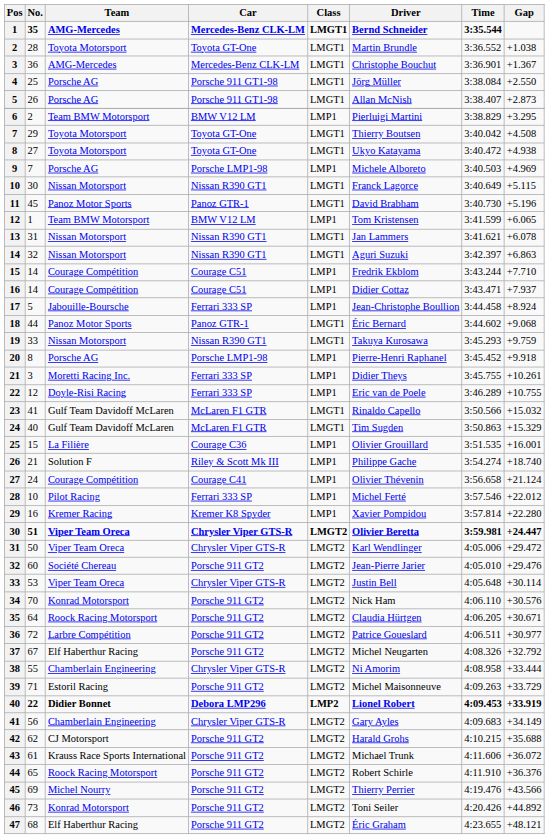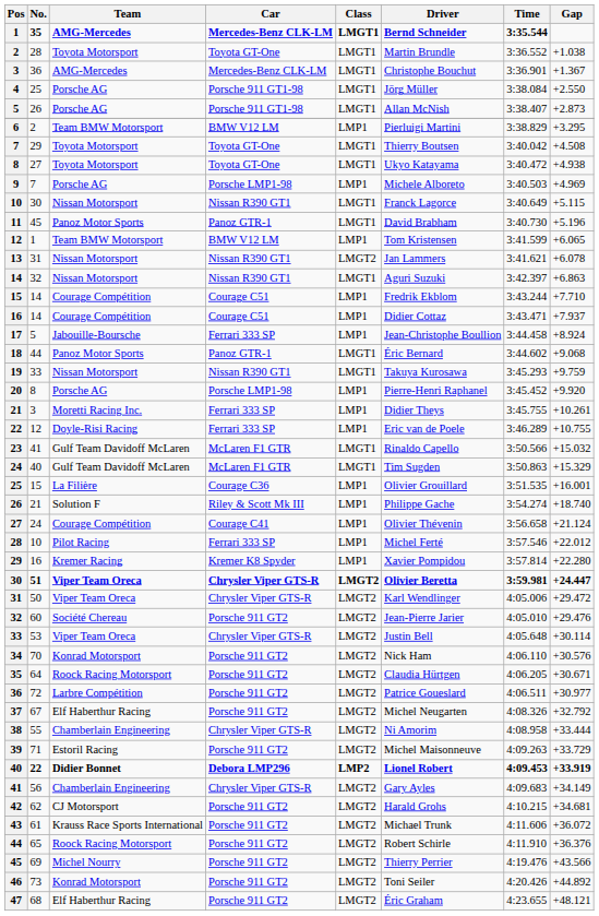 <table class="wikitable" style="font-size: 85%;">
 <tr>
 <th>Pos</th>
 <th>No.</th>
 <th>Team</th>
 <th>Car</th>
 <th>Class</th>
 <th>Driver</th>
 <th>Time</th>
 <th>Gap</th>
 </tr>
 <tr style="font-weight:bold">
 <th>1</th>
 <td>35</td>
 <td><a href='#'>AMG-Mercedes</a></td>
 <td><a href='#'>Mercedes-Benz CLK-LM</a></td>
 <td>LMGT1</td>
 <td><a href='#'>Bernd Schneider</a></td>
 <td>3:35.544</td>
 <td></td>
 </tr>
 <tr>
 <th>2</th>
 <td>28</td>
 <td><a href='#'>Toyota Motorsport</a></td>
 <td><a href='#'>Toyota GT-One</a></td>
 <td>LMGT1</td>
 <td><a href='#'>Martin Brundle</a></td>
 <td>3:36.552</td>
 <td>+1.038</td>
 </tr>
 <tr>
 <th>3</th>
 <td>36</td>
 <td><a href='#'>AMG-Mercedes</a></td>
 <td><a href='#'>Mercedes-Benz CLK-LM</a></td>
 <td>LMGT1</td>
 <td><a href='#'>Christophe Bouchut</a></td>
 <td>3:36.901</td>
 <td>+1.367</td>
 </tr>
 <tr>
 <th>4</th>
 <td>25</td>
 <td><a href='#'>Porsche AG</a></td>
 <td><a href='#'>Porsche 911 GT1-98</a></td>
 <td>LMGT1</td>
 <td><a href='#'>Jörg Müller</a></td>
 <td>3:38.084</td>
 <td>+2.550</td>
 </tr>
 <tr>
 <th>5</th>
 <td>26</td>
 <td><a href='#'>Porsche AG</a></td>
 <td><a href='#'>Porsche 911 GT1-98</a></td>
 <td>LMGT1</td>
 <td><a href='#'>Allan McNish</a></td>
 <td>3:38.407</td>
 <td>+2.873</td>
 </tr>
 <tr style="font-weight:bold">
 </tr>
 <tr>
 <th>6</th>
 <td>2</td>
 <td><a href='#'>Team BMW Motorsport</a></td>
 <td><a href='#'>BMW V12 LM</a></td>
 <td>LMP1</td>
 <td><a href='#'>Pierluigi Martini</a></td>
 <td>3:38.829</td>
 <td>+3.295</td>
 </tr>
 <tr>
 <th>7</th>
 <td>29</td>
 <td><a href='#'>Toyota Motorsport</a></td>
 <td><a href='#'>Toyota GT-One</a></td>
 <td>LMGT1</td>
 <td><a href='#'>Thierry Boutsen</a></td>
 <td>3:40.042</td>
 <td>+4.508</td>
 </tr>
 <tr>
 <th>8</th>
 <td>27</td>
 <td><a href='#'>Toyota Motorsport</a></td>
 <td><a href='#'>Toyota GT-One</a></td>
 <td>LMGT1</td>
 <td><a href='#'>Ukyo Katayama</a></td>
 <td>3:40.472</td>
 <td>+4.938</td>
 </tr>
 <tr>
 <th>9</th>
 <td>7</td>
 <td><a href='#'>Porsche AG</a></td>
 <td><a href='#'>Porsche LMP1-98</a></td>
 <td>LMP1</td>
 <td><a href='#'>Michele Alboreto</a></td>
 <td>3:40.503</td>
 <td>+4.969</td>
 </tr>
 <tr>
 <th>10</th>
 <td>30</td>
 <td><a href='#'>Nissan Motorsport</a></td>
 <td><a href='#'>Nissan R390 GT1</a></td>
 <td>LMGT1</td>
 <td><a href='#'>Franck Lagorce</a></td>
 <td>3:40.649</td>
 <td>+5.115</td>
 </tr>
 <tr>
 <th>11</th>
 <td>45</td>
 <td><a href='#'>Panoz Motor Sports</a></td>
 <td><a href='#'>Panoz GTR-1</a></td>
 <td>LMGT1</td>
 <td><a href='#'>David Brabham</a></td>
 <td>3:40.730</td>
 <td>+5.196</td>
 </tr>
 <tr>
 <th>12</th>
 <td>1</td>
 <td><a href='#'>Team BMW Motorsport</a></td>
 <td><a href='#'>BMW V12 LM</a></td>
 <td>LMP1</td>
 <td><a href='#'>Tom Kristensen</a></td>
 <td>3:41.599</td>
 <td>+6.065</td>
 </tr>
 <tr>
 <th>13</th>
 <td>31</td>
 <td><a href='#'>Nissan Motorsport</a></td>
 <td><a href='#'>Nissan R390 GT1</a></td>
-<td>LMGT1</td>
+<td>LMGT2</td>
 <td><a href='#'>Jan Lammers</a></td>
 <td>3:41.621</td>
 <td>+6.078</td>
 </tr>
 <tr>
 <th>14</th>
 <td>32</td>
 <td><a href='#'>Nissan Motorsport</a></td>
 <td><a href='#'>Nissan R390 GT1</a></td>
 <td>LMGT1</td>
 <td><a href='#'>Aguri Suzuki</a></td>
 <td>3:42.397</td>
 <td>+6.863</td>
 </tr>
 <tr>
 <th>15</th>
 <td>14</td>
 <td><a href='#'>Courage Compétition</a></td>
 <td><a href='#'>Courage C51</a></td>
 <td>LMP1</td>
 <td><a href='#'>Fredrik Ekblom</a></td>
 <td>3:43.244</td>
 <td>+7.710</td>
 </tr>
 <tr>
 <th>16</th>
 <td>14</td>
 <td><a href='#'>Courage Compétition</a></td>
 <td><a href='#'>Courage C51</a></td>
 <td>LMP1</td>
 <td><a href='#'>Didier Cottaz</a></td>
 <td>3:43.471</td>
 <td>+7.937</td>
 </tr>
 <tr>
 <th>17</th>
 <td>5</td>
 <td><a href='#'>Jabouille-Boursche</a></td>
 <td><a href='#'>Ferrari 333 SP</a></td>
 <td>LMP1</td>
 <td><a href='#'>Jean-Christophe Boullion</a></td>
 <td>3:44.458</td>
 <td>+8.924</td>
 </tr>
 <tr>
 <th>18</th>
 <td>44</td>
 <td><a href='#'>Panoz Motor Sports</a></td>
 <td><a href='#'>Panoz GTR-1</a></td>
 <td>LMGT1</td>
 <td><a href='#'>Éric Bernard</a></td>
 <td>3:44.602</td>
 <td>+9.068</td>
 </tr>
 <tr>
 <th>19</th>
 <td>33</td>
 <td><a href='#'>Nissan Motorsport</a></td>
 <td><a href='#'>Nissan R390 GT1</a></td>
 <td>LMGT1</td>
 <td><a href='#'>Takuya Kurosawa</a></td>
 <td>3:45.293</td>
 <td>+9.759</td>
 </tr>
 <tr>
 <th>20</th>
 <td>8</td>
 <td><a href='#'>Porsche AG</a></td>
 <td><a href='#'>Porsche LMP1-98</a></td>
 <td>LMP1</td>
 <td><a href='#'>Pierre-Henri Raphanel</a></td>
 <td>3:45.452</td>
-<td>+9.918</td>
+<td>+9.920</td>
 </tr>
 <tr>
 <th>21</th>
 <td>3</td>
 <td><a href='#'>Moretti Racing Inc.</a></td>
 <td><a href='#'>Ferrari 333 SP</a></td>
 <td>LMP1</td>
 <td><a href='#'>Didier Theys</a></td>
 <td>3:45.755</td>
 <td>+10.261</td>
 </tr>
 <tr>
 <th>22</th>
 <td>12</td>
 <td><a href='#'>Doyle-Risi Racing</a></td>
 <td><a href='#'>Ferrari 333 SP</a></td>
 <td>LMP1</td>
 <td><a href='#'>Eric van de Poele</a></td>
 <td>3:46.289</td>
 <td>+10.755</td>
 </tr>
 <tr>
 <th>23</th>
 <td>41</td>
 <td>Gulf Team Davidoff McLaren</td>
 <td><a href='#'>McLaren F1 GTR</a></td>
 <td>LMGT1</td>
 <td><a href='#'>Rinaldo Capello</a></td>
 <td>3:50.566</td>
 <td>+15.032</td>
 </tr>
 <tr>
 <th>24</th>
 <td>40</td>
 <td>Gulf Team Davidoff McLaren</td>
 <td><a href='#'>McLaren F1 GTR</a></td>
 <td>LMGT1</td>
 <td><a href='#'>Tim Sugden</a></td>
 <td>3:50.863</td>
 <td>+15.329</td>
 </tr>
 <tr>
 <th>25</th>
 <td>15</td>
 <td><a href='#'>La Filière</a></td>
 <td><a href='#'>Courage C36</a></td>
 <td>LMP1</td>
 <td><a href='#'>Olivier Grouillard</a></td>
 <td>3:51.535</td>
 <td>+16.001</td>
 </tr>
 <tr>
 <th>26</th>
 <td>21</td>
 <td>Solution F</td>
 <td><a href='#'>Riley & Scott Mk III</a></td>
 <td>LMP1</td>
 <td><a href='#'>Philippe Gache</a></td>
 <td>3:54.274</td>
 <td>+18.740</td>
 </tr>
 <tr>
 <th>27</th>
 <td>24</td>
 <td><a href='#'>Courage Compétition</a></td>
 <td><a href='#'>Courage C41</a></td>
 <td>LMP1</td>
 <td><a href='#'>Olivier Thévenin</a></td>
 <td>3:56.658</td>
 <td>+21.124</td>
 </tr>
 <tr>
 <th>28</th>
 <td>10</td>
 <td><a href='#'>Pilot Racing</a></td>
 <td><a href='#'>Ferrari 333 SP</a></td>
 <td>LMP1</td>
 <td><a href='#'>Michel Ferté</a></td>
 <td>3:57.546</td>
 <td>+22.012</td>
 </tr>
 <tr>
 <th>29</th>
 <td>16</td>
 <td><a href='#'>Kremer Racing</a></td>
 <td><a href='#'>Kremer K8 Spyder</a></td>
 <td>LMP1</td>
 <td><a href='#'>Xavier Pompidou</a></td>
 <td>3:57.814</td>
 <td>+22.280</td>
 </tr>
 <tr style="font-weight:bold">
 <th>30</th>
 <td>51</td>
 <td><a href='#'>Viper Team Oreca</a></td>
 <td><a href='#'>Chrysler Viper GTS-R</a></td>
 <td>LMGT2</td>
 <td><a href='#'>Olivier Beretta</a></td>
 <td>3:59.981</td>
 <td>+24.447</td>
 </tr>
 <tr>
 <th>31</th>
 <td>50</td>
 <td><a href='#'>Viper Team Oreca</a></td>
 <td><a href='#'>Chrysler Viper GTS-R</a></td>
 <td>LMGT2</td>
 <td><a href='#'>Karl Wendlinger</a></td>
 <td>4:05.006</td>
 <td>+29.472</td>
 </tr>
 <tr>
 <th>32</th>
 <td>60</td>
 <td><a href='#'>Société Chereau</a></td>
 <td><a href='#'>Porsche 911 GT2</a></td>
 <td>LMGT2</td>
 <td><a href='#'>Jean-Pierre Jarier</a></td>
 <td>4:05.010</td>
 <td>+29.476</td>
 </tr>
 <tr>
 <th>33</th>
 <td>53</td>
 <td><a href='#'>Viper Team Oreca</a></td>
 <td><a href='#'>Chrysler Viper GTS-R</a></td>
 <td>LMGT2</td>
 <td><a href='#'>Justin Bell</a></td>
 <td>4:05.648</td>
 <td>+30.114</td>
 </tr>
 <tr>
 <th>34</th>
 <td>70</td>
 <td><a href='#'>Konrad Motorsport</a></td>
 <td><a href='#'>Porsche 911 GT2</a></td>
 <td>LMGT2</td>
 <td>Nick Ham</td>
 <td>4:06.110</td>
 <td>+30.576</td>
 </tr>
 <tr>
 <th>35</th>
 <td>64</td>
 <td><a href='#'>Roock Racing Motorsport</a></td>
 <td><a href='#'>Porsche 911 GT2</a></td>
 <td>LMGT2</td>
 <td><a href='#'>Claudia Hürtgen</a></td>
 <td>4:06.205</td>
 <td>+30.671</td>
 </tr>
 <tr>
 <th>36</th>
 <td>72</td>
 <td><a href='#'>Larbre Compétition</a></td>
 <td><a href='#'>Porsche 911 GT2</a></td>
 <td>LMGT2</td>
 <td><a href='#'>Patrice Goueslard</a></td>
 <td>4:06.511</td>
 <td>+30.977</td>
 </tr>
 <tr>
 <th>37</th>
 <td>67</td>
 <td>Elf Haberthur Racing</td>
 <td><a href='#'>Porsche 911 GT2</a></td>
 <td>LMGT2</td>
 <td>Michel Neugarten</td>
 <td>4:08.326</td>
 <td>+32.792</td>
 </tr>
 <tr>
 <th>38</th>
 <td>55</td>
 <td><a href='#'>Chamberlain Engineering</a></td>
 <td><a href='#'>Chrysler Viper GTS-R</a></td>
 <td>LMGT2</td>
 <td><a href='#'>Ni Amorim</a></td>
 <td>4:08.958</td>
 <td>+33.444</td>
 </tr>
 <tr>
 <th>39</th>
 <td>71</td>
 <td>Estoril Racing</td>
 <td><a href='#'>Porsche 911 GT2</a></td>
 <td>LMGT2</td>
 <td>Michel Maisonneuve</td>
 <td>4:09.263</td>
 <td>+33.729</td>
 </tr>
 <tr style="font-weight:bold">
 <th>40</th>
 <td>22</td>
 <td>Didier Bonnet</td>
 <td><a href='#'>Debora LMP296</a></td>
 <td>LMP2</td>
 <td><a href='#'>Lionel Robert</a></td>
 <td>4:09.453</td>
 <td>+33.919</td>
 </tr>
 <tr>
 <th>41</th>
 <td>56</td>
 <td><a href='#'>Chamberlain Engineering</a></td>
 <td><a href='#'>Chrysler Viper GTS-R</a></td>
 <td>LMGT2</td>
 <td><a href='#'>Gary Ayles</a></td>
 <td>4:09.683</td>
 <td>+34.149</td>
 </tr>
 <tr>
 <th>42</th>
 <td>62</td>
 <td>CJ Motorsport</td>
 <td><a href='#'>Porsche 911 GT2</a></td>
 <td>LMGT2</td>
 <td><a href='#'>Harald Grohs</a></td>
 <td>4:10.215</td>
-<td>+35.688</td>
+<td>+34.681</td>
 </tr>
 <tr>
 <th>43</th>
 <td>61</td>
 <td>Krauss Race Sports International</td>
 <td><a href='#'>Porsche 911 GT2</a></td>
 <td>LMGT2</td>
 <td>Michael Trunk</td>
 <td>4:11.606</td>
 <td>+36.072</td>
 </tr>
 <tr>
 <th>44</th>
 <td>65</td>
 <td><a href='#'>Roock Racing Motorsport</a></td>
 <td><a href='#'>Porsche 911 GT2</a></td>
 <td>LMGT2</td>
 <td>Robert Schirle</td>
 <td>4:11.910</td>
 <td>+36.376</td>
 </tr>
 <tr>
 <th>45</th>
 <td>69</td>
 <td><a href='#'>Michel Nourry</a></td>
 <td><a href='#'>Porsche 911 GT2</a></td>
 <td>LMGT2</td>
 <td><a href='#'>Thierry Perrier</a></td>
 <td>4:19.476</td>
 <td>+43.566</td>
 </tr>
 <tr>
 <th>46</th>
 <td>73</td>
 <td><a href='#'>Konrad Motorsport</a></td>
 <td><a href='#'>Porsche 911 GT2</a></td>
 <td>LMGT2</td>
 <td>Toni Seiler</td>
 <td>4:20.426</td>
 <td>+44.892</td>
 </tr>
 <tr>
 <th>47</th>
 <td>68</td>
 <td>Elf Haberthur Racing</td>
 <td><a href='#'>Porsche 911 GT2</a></td>
 <td>LMGT2</td>
 <td><a href='#'>Éric Graham</a></td>
 <td>4:23.655</td>
 <td>+48.121</td>
 </tr>
 </table>
